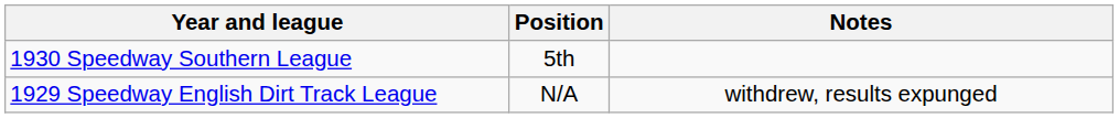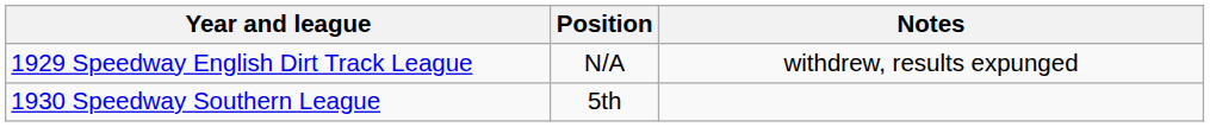 <table class="wikitable">
 <tr>
 <th width=350>Year and league</th>
 <th width=50>Position</th>
 <th width=350>Notes</th>
 </tr>
 <tr align=center>
+<td align="left"><a href='#'>1929 Speedway English Dirt Track League</a></td>
+<td>N/A</td>
+<td>withdrew, results expunged</td>
+</tr>
+<tr align=center>
 <td align="left"><a href='#'>1930 Speedway Southern League</a></td>
 <td>5th</td>
 <td></td>
 </tr>
-<tr align=center>
-<td align="left"><a href='#'>1929 Speedway English Dirt Track League</a></td>
-<td>N/A</td>
-<td>withdrew, results expunged</td>
-</tr>
 </table>
